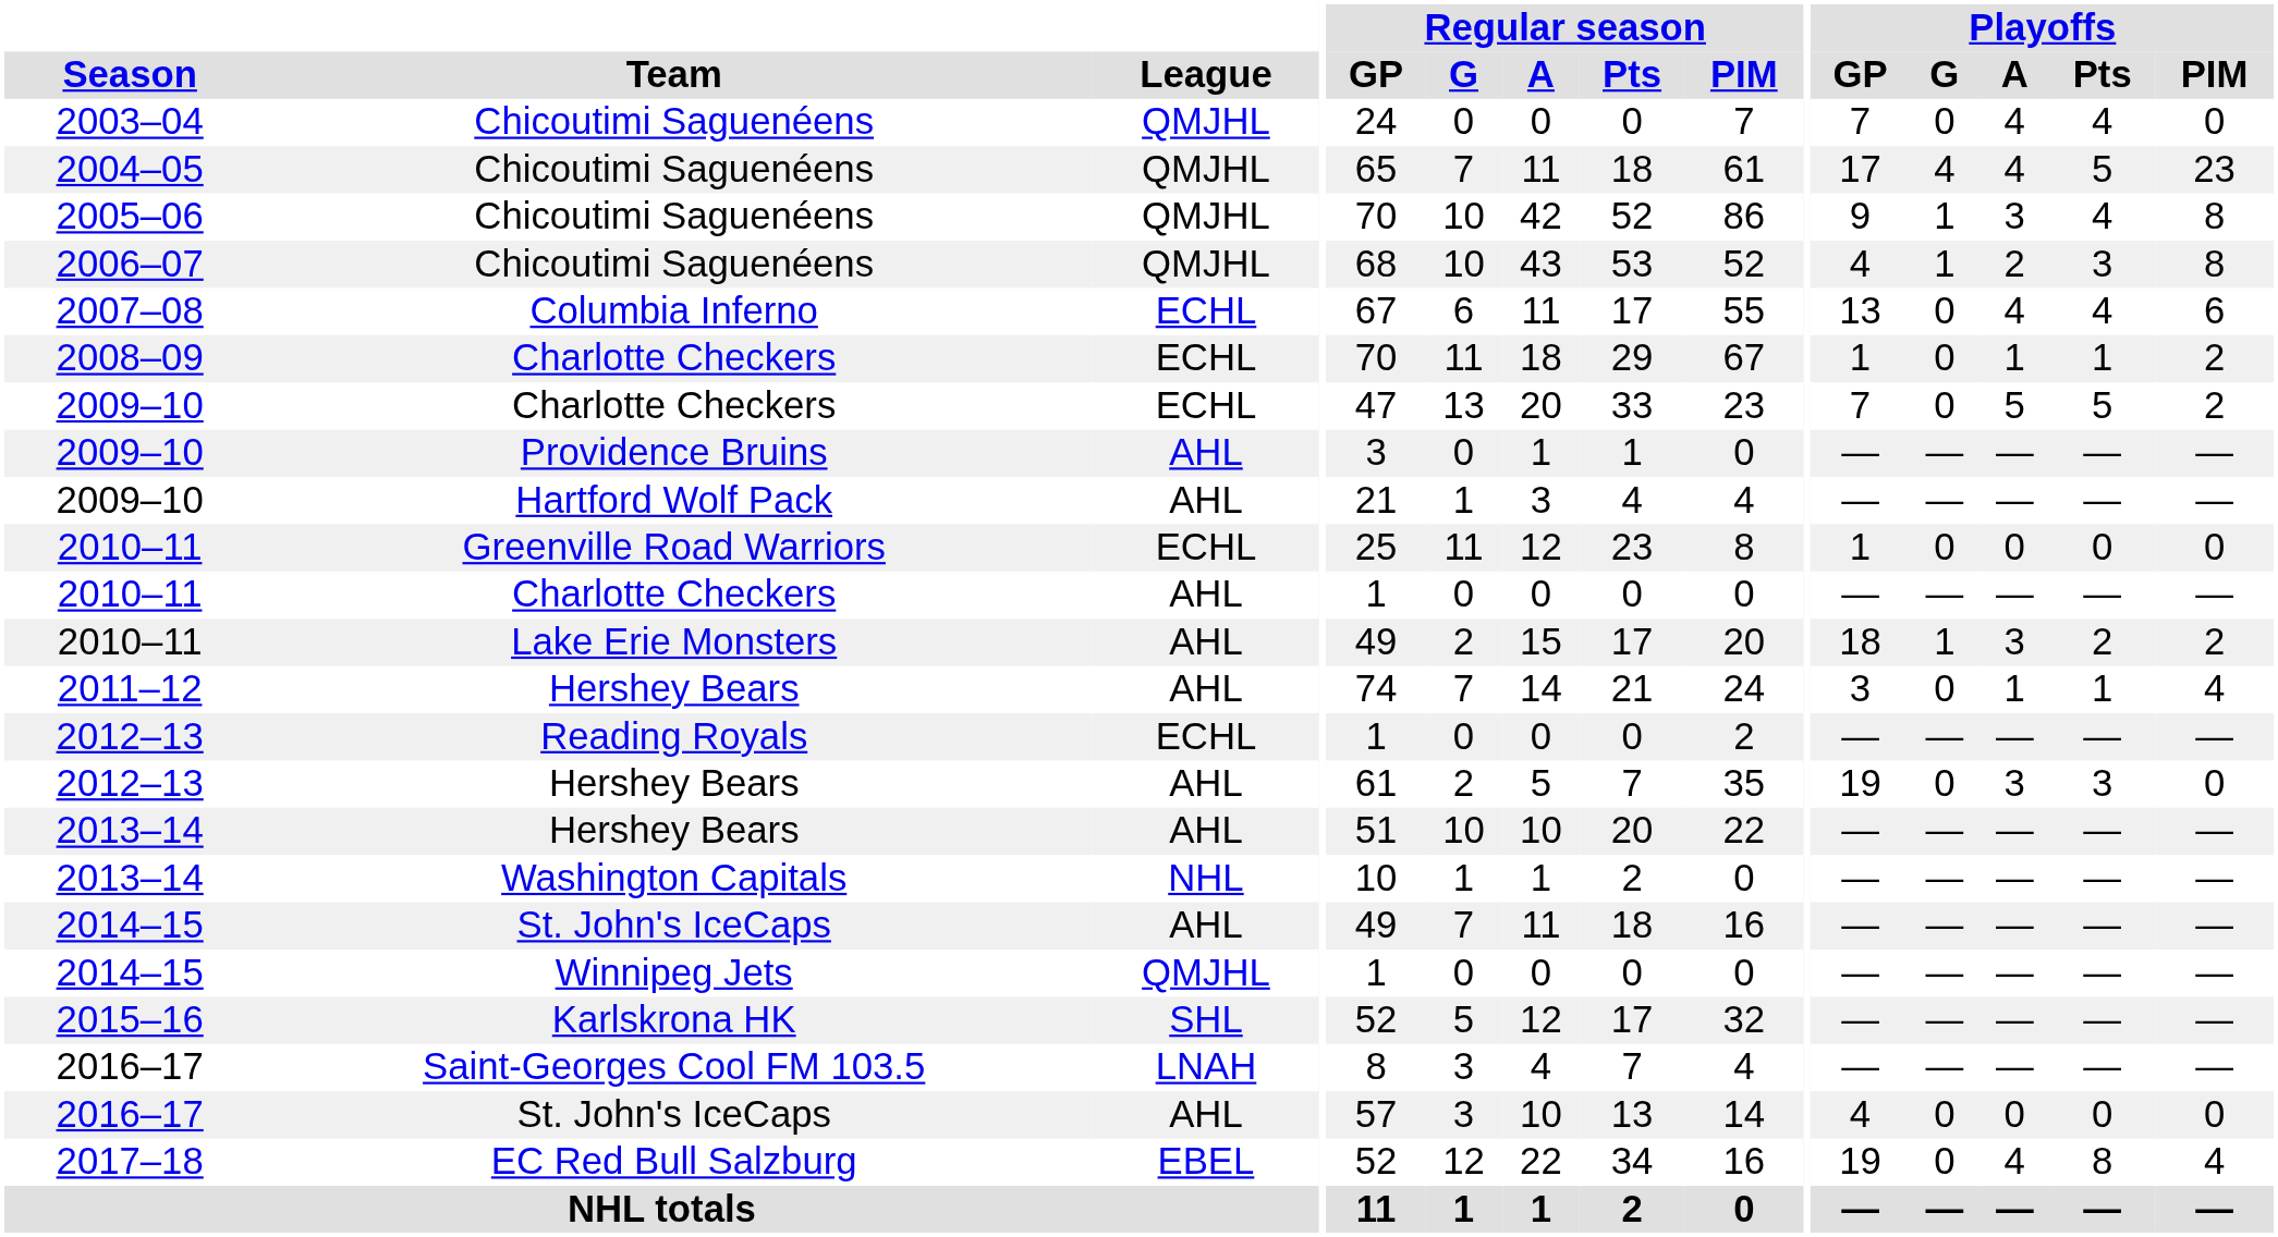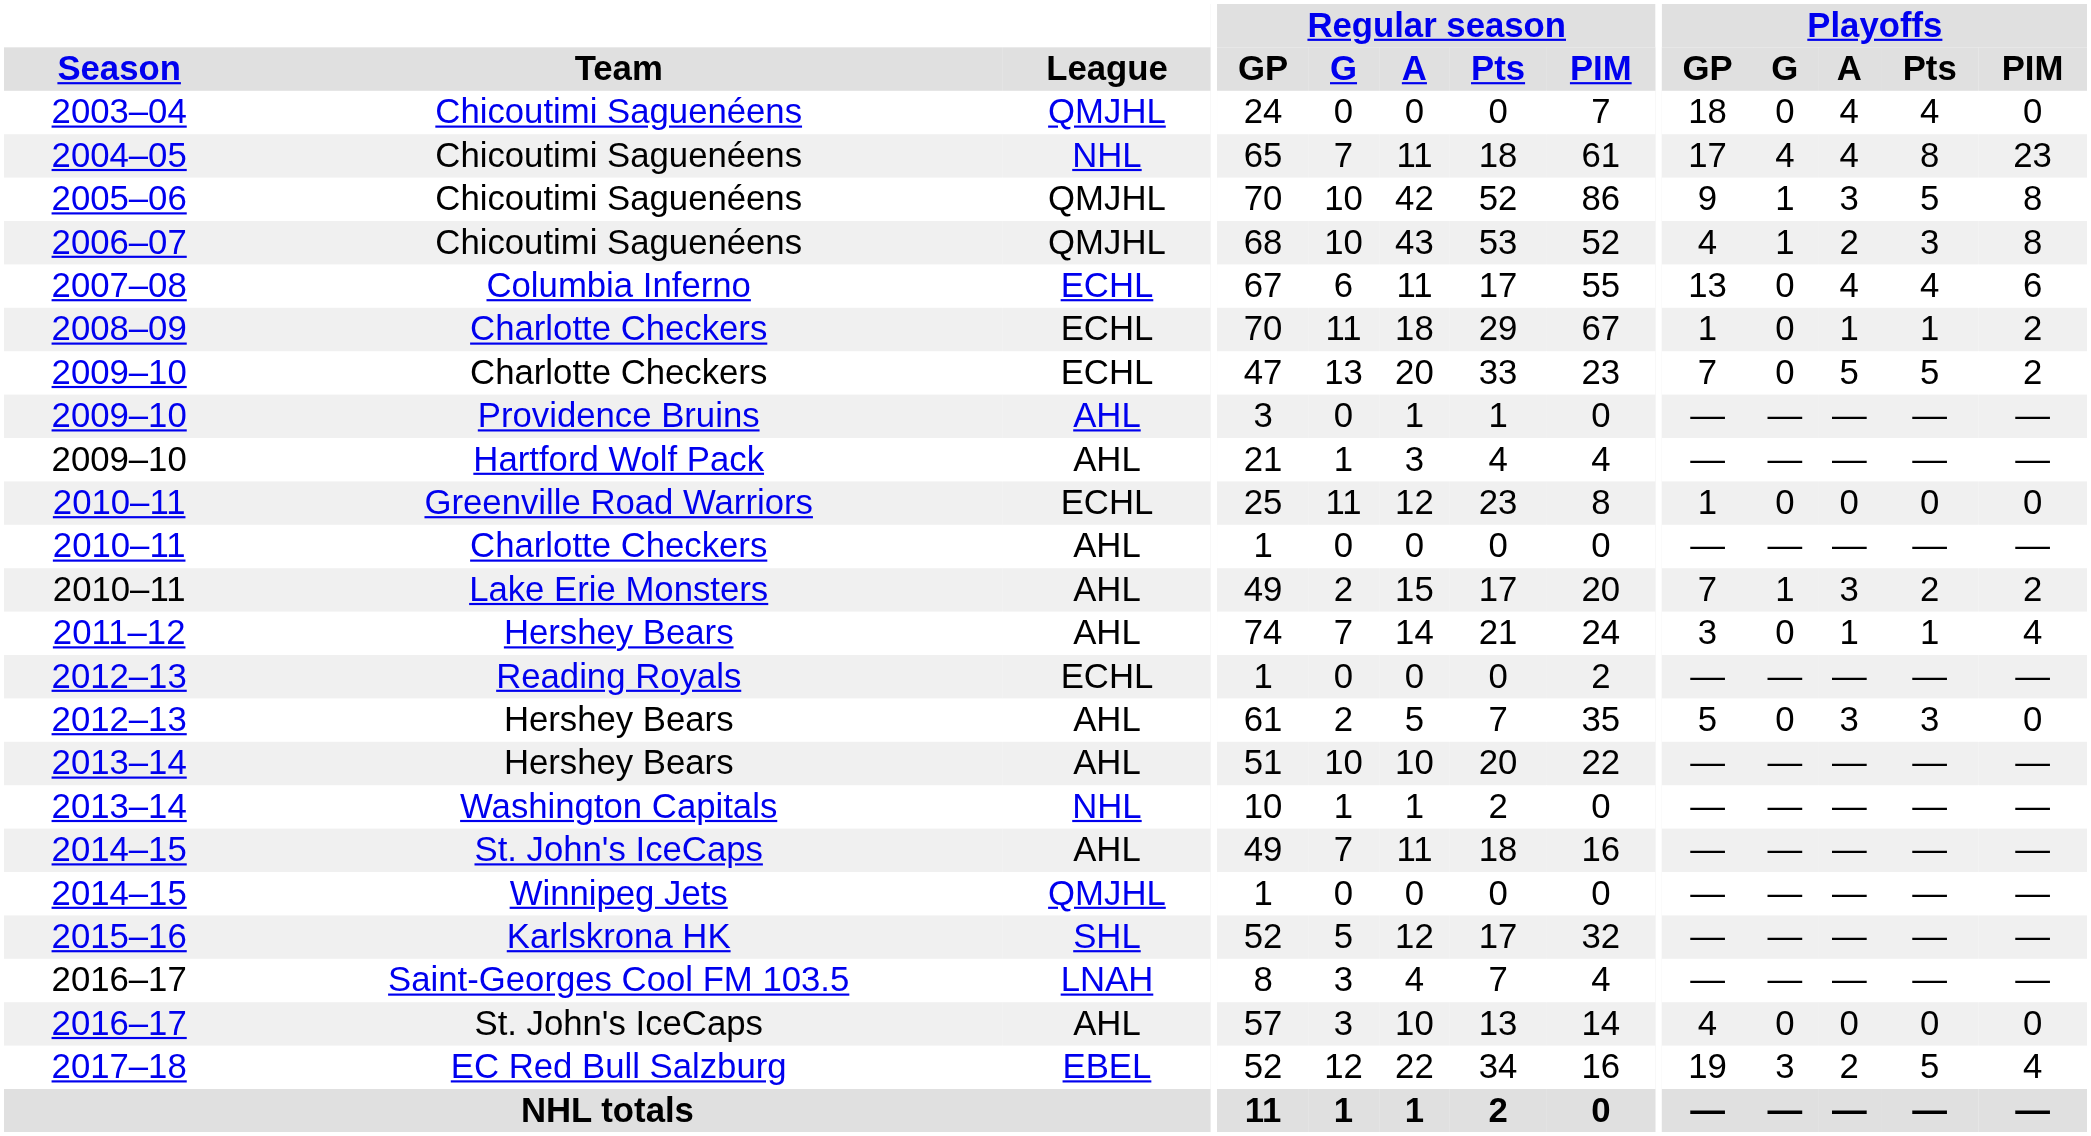 <table border="0" cellpadding="1" cellspacing="0" style="text-align:center; width:60em">
 <tr bgcolor="#e0e0e0">
 <th colspan="3" bgcolor="#ffffff"></th>
 <th rowspan="99" bgcolor="#ffffff"></th>
 <th colspan="5"><a href='#'>Regular season</a></th>
 <th rowspan="99" bgcolor="#ffffff"></th>
 <th colspan="5"><a href='#'>Playoffs</a></th>
 </tr>
 <tr bgcolor="#e0e0e0">
 <th><a href='#'>Season</a></th>
 <th>Team</th>
 <th>League</th>
 <th>GP</th>
 <th><a href='#'>G</a></th>
 <th><a href='#'>A</a></th>
 <th><a href='#'>Pts</a></th>
 <th><a href='#'>PIM</a></th>
 <th>GP</th>
 <th>G</th>
 <th>A</th>
 <th>Pts</th>
 <th>PIM</th>
 </tr>
 <tr ALIGN="center">
 <td><a href='#'>2003–04</a></td>
 <td><a href='#'>Chicoutimi Saguenéens</a></td>
 <td><a href='#'>QMJHL</a></td>
 <td>24</td>
 <td>0</td>
 <td>0</td>
 <td>0</td>
 <td>7</td>
-<td>7</td>
+<td>18</td>
 <td>0</td>
 <td>4</td>
 <td>4</td>
 <td>0</td>
 </tr>
 <tr ALIGN="center" bgcolor="#f0f0f0">
 <td><a href='#'>2004–05</a></td>
 <td>Chicoutimi Saguenéens</td>
-<td>QMJHL</td>
+<td><a href='#'>NHL</a></td>
 <td>65</td>
 <td>7</td>
 <td>11</td>
 <td>18</td>
 <td>61</td>
 <td>17</td>
 <td>4</td>
 <td>4</td>
-<td>5</td>
+<td>8</td>
 <td>23</td>
 </tr>
 <tr ALIGN="center">
 <td><a href='#'>2005–06</a></td>
 <td>Chicoutimi Saguenéens</td>
 <td>QMJHL</td>
 <td>70</td>
 <td>10</td>
 <td>42</td>
 <td>52</td>
 <td>86</td>
 <td>9</td>
 <td>1</td>
 <td>3</td>
-<td>4</td>
+<td>5</td>
 <td>8</td>
 </tr>
 <tr ALIGN="center" bgcolor="#f0f0f0">
 <td><a href='#'>2006–07</a></td>
 <td>Chicoutimi Saguenéens</td>
 <td>QMJHL</td>
 <td>68</td>
 <td>10</td>
 <td>43</td>
 <td>53</td>
 <td>52</td>
 <td>4</td>
 <td>1</td>
 <td>2</td>
 <td>3</td>
 <td>8</td>
 </tr>
 <tr ALIGN="center">
 <td><a href='#'>2007–08</a></td>
 <td><a href='#'>Columbia Inferno</a></td>
 <td><a href='#'>ECHL</a></td>
 <td>67</td>
 <td>6</td>
 <td>11</td>
 <td>17</td>
 <td>55</td>
 <td>13</td>
 <td>0</td>
 <td>4</td>
 <td>4</td>
 <td>6</td>
 </tr>
 <tr ALIGN="center" bgcolor="#f0f0f0">
 <td><a href='#'>2008–09</a></td>
 <td><a href='#'>Charlotte Checkers</a></td>
 <td>ECHL</td>
 <td>70</td>
 <td>11</td>
 <td>18</td>
 <td>29</td>
 <td>67</td>
 <td>1</td>
 <td>0</td>
 <td>1</td>
 <td>1</td>
 <td>2</td>
 </tr>
 <tr ALIGN="center">
 <td><a href='#'>2009–10</a></td>
 <td>Charlotte Checkers</td>
 <td>ECHL</td>
 <td>47</td>
 <td>13</td>
 <td>20</td>
 <td>33</td>
 <td>23</td>
 <td>7</td>
 <td>0</td>
 <td>5</td>
 <td>5</td>
 <td>2</td>
 </tr>
 <tr ALIGN="center" bgcolor="#f0f0f0">
 <td><a href='#'>2009–10</a></td>
 <td><a href='#'>Providence Bruins</a></td>
 <td><a href='#'>AHL</a></td>
 <td>3</td>
 <td>0</td>
 <td>1</td>
 <td>1</td>
 <td>0</td>
 <td>—</td>
 <td>—</td>
 <td>—</td>
 <td>—</td>
 <td>—</td>
 </tr>
 <tr ALIGN="center">
 <td>2009–10</td>
 <td><a href='#'>Hartford Wolf Pack</a></td>
 <td>AHL</td>
 <td>21</td>
 <td>1</td>
 <td>3</td>
 <td>4</td>
 <td>4</td>
 <td>—</td>
 <td>—</td>
 <td>—</td>
 <td>—</td>
 <td>—</td>
 </tr>
 <tr ALIGN="center" bgcolor="#f0f0f0">
 <td><a href='#'>2010–11</a></td>
 <td><a href='#'>Greenville Road Warriors</a></td>
 <td>ECHL</td>
 <td>25</td>
 <td>11</td>
 <td>12</td>
 <td>23</td>
 <td>8</td>
 <td>1</td>
 <td>0</td>
 <td>0</td>
 <td>0</td>
 <td>0</td>
 </tr>
 <tr ALIGN="center">
 <td><a href='#'>2010–11</a></td>
 <td><a href='#'>Charlotte Checkers</a></td>
 <td>AHL</td>
 <td>1</td>
 <td>0</td>
 <td>0</td>
 <td>0</td>
 <td>0</td>
 <td>—</td>
 <td>—</td>
 <td>—</td>
 <td>—</td>
 <td>—</td>
 </tr>
 <tr ALIGN="center" bgcolor="#f0f0f0">
 <td>2010–11</td>
 <td><a href='#'>Lake Erie Monsters</a></td>
 <td>AHL</td>
 <td>49</td>
 <td>2</td>
 <td>15</td>
 <td>17</td>
 <td>20</td>
-<td>18</td>
+<td>7</td>
 <td>1</td>
 <td>3</td>
 <td>2</td>
 <td>2</td>
 </tr>
 <tr ALIGN="center">
 <td><a href='#'>2011–12</a></td>
 <td><a href='#'>Hershey Bears</a></td>
 <td>AHL</td>
 <td>74</td>
 <td>7</td>
 <td>14</td>
 <td>21</td>
 <td>24</td>
 <td>3</td>
 <td>0</td>
 <td>1</td>
 <td>1</td>
 <td>4</td>
 </tr>
 <tr ALIGN="center" bgcolor="#f0f0f0">
 <td><a href='#'>2012–13</a></td>
 <td><a href='#'>Reading Royals</a></td>
 <td>ECHL</td>
 <td>1</td>
 <td>0</td>
 <td>0</td>
 <td>0</td>
 <td>2</td>
 <td>—</td>
 <td>—</td>
 <td>—</td>
 <td>—</td>
 <td>—</td>
 </tr>
 <tr ALIGN="center">
 <td><a href='#'>2012–13</a></td>
 <td>Hershey Bears</td>
 <td>AHL</td>
 <td>61</td>
 <td>2</td>
 <td>5</td>
 <td>7</td>
 <td>35</td>
-<td>19</td>
+<td>5</td>
 <td>0</td>
 <td>3</td>
 <td>3</td>
 <td>0</td>
 </tr>
 <tr ALIGN="center" bgcolor="#f0f0f0">
 <td><a href='#'>2013–14</a></td>
 <td>Hershey Bears</td>
 <td>AHL</td>
 <td>51</td>
 <td>10</td>
 <td>10</td>
 <td>20</td>
 <td>22</td>
 <td>—</td>
 <td>—</td>
 <td>—</td>
 <td>—</td>
 <td>—</td>
 </tr>
 <tr ALIGN="center">
 <td><a href='#'>2013–14</a></td>
 <td><a href='#'>Washington Capitals</a></td>
 <td><a href='#'>NHL</a></td>
 <td>10</td>
 <td>1</td>
 <td>1</td>
 <td>2</td>
 <td>0</td>
 <td>—</td>
 <td>—</td>
 <td>—</td>
 <td>—</td>
 <td>—</td>
 </tr>
 <tr ALIGN="center" bgcolor="#f0f0f0">
 <td><a href='#'>2014–15</a></td>
 <td><a href='#'>St. John's IceCaps</a></td>
 <td>AHL</td>
 <td>49</td>
 <td>7</td>
 <td>11</td>
 <td>18</td>
 <td>16</td>
 <td>—</td>
 <td>—</td>
 <td>—</td>
 <td>—</td>
 <td>—</td>
 </tr>
 <tr ALIGN="center">
 <td><a href='#'>2014–15</a></td>
 <td><a href='#'>Winnipeg Jets</a></td>
 <td><a href='#'>QMJHL</a></td>
 <td>1</td>
 <td>0</td>
 <td>0</td>
 <td>0</td>
 <td>0</td>
 <td>—</td>
 <td>—</td>
 <td>—</td>
 <td>—</td>
 <td>—</td>
 </tr>
 <tr ALIGN="center" bgcolor="#f0f0f0">
 <td><a href='#'>2015–16</a></td>
 <td><a href='#'>Karlskrona HK</a></td>
 <td><a href='#'>SHL</a></td>
 <td>52</td>
 <td>5</td>
 <td>12</td>
 <td>17</td>
 <td>32</td>
 <td>—</td>
 <td>—</td>
 <td>—</td>
 <td>—</td>
 <td>—</td>
 </tr>
 <tr ALIGN="center">
 <td 2016–17 LNAH season>2016–17</td>
 <td><a href='#'>Saint-Georges Cool FM 103.5</a></td>
 <td><a href='#'>LNAH</a></td>
 <td>8</td>
 <td>3</td>
 <td>4</td>
 <td>7</td>
 <td>4</td>
 <td>—</td>
 <td>—</td>
 <td>—</td>
 <td>—</td>
 <td>—</td>
 </tr>
 <tr ALIGN="center" bgcolor="#f0f0f0">
 <td><a href='#'>2016–17</a></td>
 <td>St. John's IceCaps</td>
 <td>AHL</td>
 <td>57</td>
 <td>3</td>
 <td>10</td>
 <td>13</td>
 <td>14</td>
 <td>4</td>
 <td>0</td>
 <td>0</td>
 <td>0</td>
 <td>0</td>
 </tr>
 <tr ALIGN="center">
 <td><a href='#'>2017–18</a></td>
 <td><a href='#'>EC Red Bull Salzburg</a></td>
 <td><a href='#'>EBEL</a></td>
 <td>52</td>
 <td>12</td>
 <td>22</td>
 <td>34</td>
 <td>16</td>
 <td>19</td>
-<td>0</td>
-<td>4</td>
-<td>8</td>
+<td>3</td>
+<td>2</td>
+<td>5</td>
 <td>4</td>
 </tr>
 <tr bgcolor="#e0e0e0">
 <th colspan="3">NHL totals</th>
 <th>11</th>
 <th>1</th>
 <th>1</th>
 <th>2</th>
 <th>0</th>
 <th>—</th>
 <th>—</th>
 <th>—</th>
 <th>—</th>
 <th>—</th>
 </tr>
 </table>
